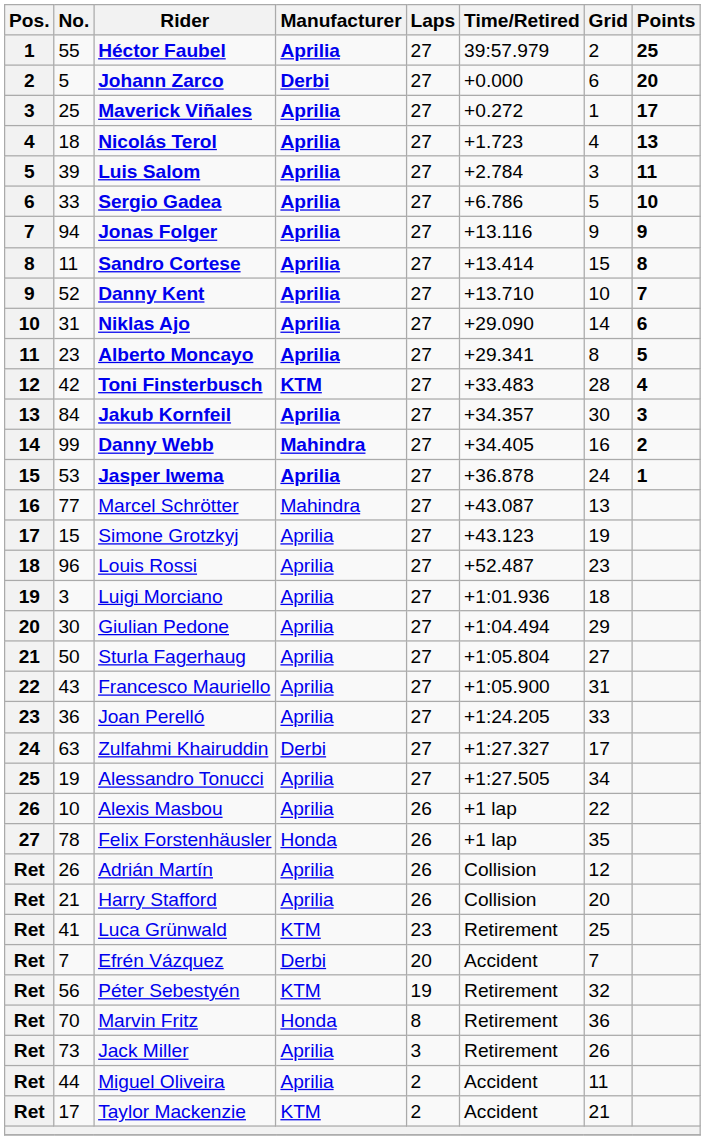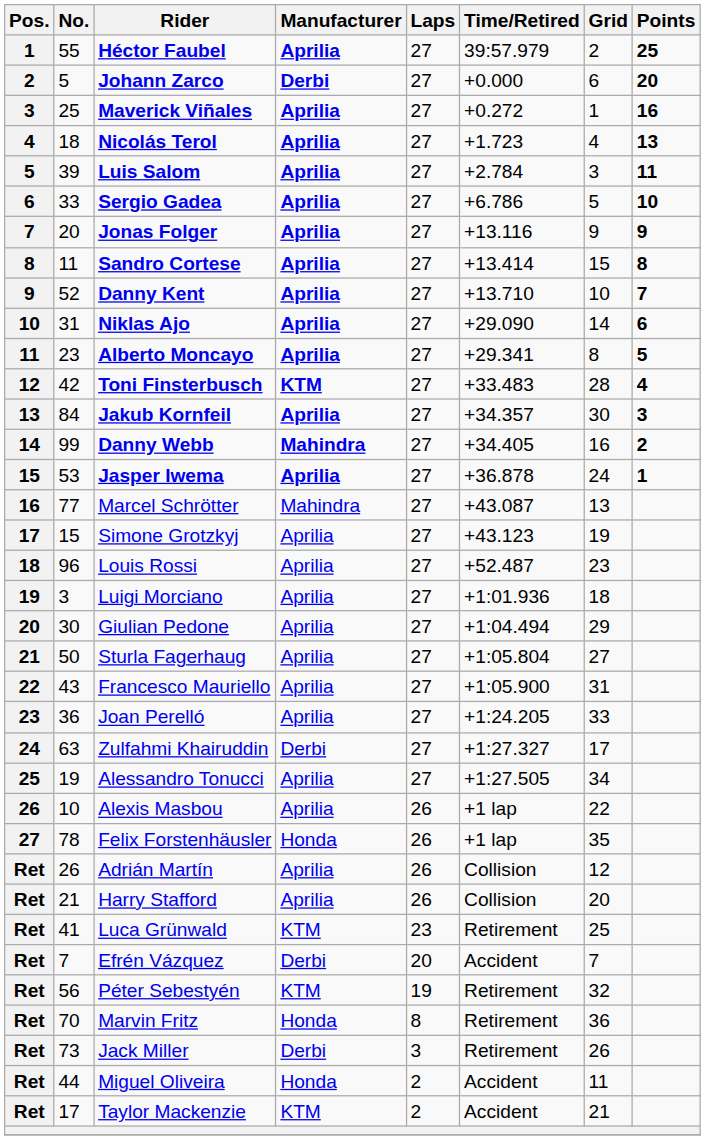 <table class="wikitable" style="font-size: 95%;">
 <tr>
 <th>Pos.</th>
 <th>No.</th>
 <th>Rider</th>
 <th>Manufacturer</th>
 <th>Laps</th>
 <th>Time/Retired</th>
 <th>Grid</th>
 <th>Points</th>
 </tr>
 <tr>
 <th>1</th>
 <td>55</td>
 <td> <strong><a href='#'>Héctor Faubel</a></strong></td>
 <td><strong><a href='#'>Aprilia</a></strong></td>
 <td>27</td>
 <td>39:57.979</td>
 <td>2</td>
 <td><strong>25</strong></td>
 </tr>
 <tr>
 <th>2</th>
 <td>5</td>
 <td> <strong><a href='#'>Johann Zarco</a></strong></td>
 <td><strong><a href='#'>Derbi</a></strong></td>
 <td>27</td>
 <td>+0.000</td>
 <td>6</td>
 <td><strong>20</strong></td>
 </tr>
 <tr>
 <th>3</th>
 <td>25</td>
 <td> <strong><a href='#'>Maverick Viñales</a></strong></td>
 <td><strong><a href='#'>Aprilia</a></strong></td>
 <td>27</td>
 <td>+0.272</td>
 <td>1</td>
-<td><strong>17</strong></td>
+<td><strong>16</strong></td>
 </tr>
 <tr>
 <th>4</th>
 <td>18</td>
 <td> <strong><a href='#'>Nicolás Terol</a></strong></td>
 <td><strong><a href='#'>Aprilia</a></strong></td>
 <td>27</td>
 <td>+1.723</td>
 <td>4</td>
 <td><strong>13</strong></td>
 </tr>
 <tr>
 <th>5</th>
 <td>39</td>
 <td> <strong><a href='#'>Luis Salom</a></strong></td>
 <td><strong><a href='#'>Aprilia</a></strong></td>
 <td>27</td>
 <td>+2.784</td>
 <td>3</td>
 <td><strong>11</strong></td>
 </tr>
 <tr>
 <th>6</th>
 <td>33</td>
 <td> <strong><a href='#'>Sergio Gadea</a></strong></td>
 <td><strong><a href='#'>Aprilia</a></strong></td>
 <td>27</td>
 <td>+6.786</td>
 <td>5</td>
 <td><strong>10</strong></td>
 </tr>
 <tr>
 <th>7</th>
-<td>94</td>
+<td>20</td>
 <td> <strong><a href='#'>Jonas Folger</a></strong></td>
 <td><strong><a href='#'>Aprilia</a></strong></td>
 <td>27</td>
 <td>+13.116</td>
 <td>9</td>
 <td><strong>9</strong></td>
 </tr>
 <tr>
 <th>8</th>
 <td>11</td>
 <td> <strong><a href='#'>Sandro Cortese</a></strong></td>
 <td><strong><a href='#'>Aprilia</a></strong></td>
 <td>27</td>
 <td>+13.414</td>
 <td>15</td>
 <td><strong>8</strong></td>
 </tr>
 <tr>
 <th>9</th>
 <td>52</td>
 <td> <strong><a href='#'>Danny Kent</a></strong></td>
 <td><strong><a href='#'>Aprilia</a></strong></td>
 <td>27</td>
 <td>+13.710</td>
 <td>10</td>
 <td><strong>7</strong></td>
 </tr>
 <tr>
 <th>10</th>
 <td>31</td>
 <td> <strong><a href='#'>Niklas Ajo</a></strong></td>
 <td><strong><a href='#'>Aprilia</a></strong></td>
 <td>27</td>
 <td>+29.090</td>
 <td>14</td>
 <td><strong>6</strong></td>
 </tr>
 <tr>
 <th>11</th>
 <td>23</td>
 <td> <strong><a href='#'>Alberto Moncayo</a></strong></td>
 <td><strong><a href='#'>Aprilia</a></strong></td>
 <td>27</td>
 <td>+29.341</td>
 <td>8</td>
 <td><strong>5</strong></td>
 </tr>
 <tr>
 <th>12</th>
 <td>42</td>
 <td> <strong><a href='#'>Toni Finsterbusch</a></strong></td>
 <td><strong><a href='#'>KTM</a></strong></td>
 <td>27</td>
 <td>+33.483</td>
 <td>28</td>
 <td><strong>4</strong></td>
 </tr>
 <tr>
 <th>13</th>
 <td>84</td>
 <td> <strong><a href='#'>Jakub Kornfeil</a></strong></td>
 <td><strong><a href='#'>Aprilia</a></strong></td>
 <td>27</td>
 <td>+34.357</td>
 <td>30</td>
 <td><strong>3</strong></td>
 </tr>
 <tr>
 <th>14</th>
 <td>99</td>
 <td> <strong><a href='#'>Danny Webb</a></strong></td>
 <td><strong><a href='#'>Mahindra</a></strong></td>
 <td>27</td>
 <td>+34.405</td>
 <td>16</td>
 <td><strong>2</strong></td>
 </tr>
 <tr>
 <th>15</th>
 <td>53</td>
 <td> <strong><a href='#'>Jasper Iwema</a></strong></td>
 <td><strong><a href='#'>Aprilia</a></strong></td>
 <td>27</td>
 <td>+36.878</td>
 <td>24</td>
 <td><strong>1</strong></td>
 </tr>
 <tr>
 <th>16</th>
 <td>77</td>
 <td> <a href='#'>Marcel Schrötter</a></td>
 <td><a href='#'>Mahindra</a></td>
 <td>27</td>
 <td>+43.087</td>
 <td>13</td>
 <td></td>
 </tr>
 <tr>
 <th>17</th>
 <td>15</td>
 <td> <a href='#'>Simone Grotzkyj</a></td>
 <td><a href='#'>Aprilia</a></td>
 <td>27</td>
 <td>+43.123</td>
 <td>19</td>
 <td></td>
 </tr>
 <tr>
 <th>18</th>
 <td>96</td>
 <td> <a href='#'>Louis Rossi</a></td>
 <td><a href='#'>Aprilia</a></td>
 <td>27</td>
 <td>+52.487</td>
 <td>23</td>
 <td></td>
 </tr>
 <tr>
 <th>19</th>
 <td>3</td>
 <td> <a href='#'>Luigi Morciano</a></td>
 <td><a href='#'>Aprilia</a></td>
 <td>27</td>
 <td>+1:01.936</td>
 <td>18</td>
 <td></td>
 </tr>
 <tr>
 <th>20</th>
 <td>30</td>
 <td> <a href='#'>Giulian Pedone</a></td>
 <td><a href='#'>Aprilia</a></td>
 <td>27</td>
 <td>+1:04.494</td>
 <td>29</td>
 <td></td>
 </tr>
 <tr>
 <th>21</th>
 <td>50</td>
 <td> <a href='#'>Sturla Fagerhaug</a></td>
 <td><a href='#'>Aprilia</a></td>
 <td>27</td>
 <td>+1:05.804</td>
 <td>27</td>
 <td></td>
 </tr>
 <tr>
 <th>22</th>
 <td>43</td>
 <td> <a href='#'>Francesco Mauriello</a></td>
 <td><a href='#'>Aprilia</a></td>
 <td>27</td>
 <td>+1:05.900</td>
 <td>31</td>
 <td></td>
 </tr>
 <tr>
 <th>23</th>
 <td>36</td>
 <td> <a href='#'>Joan Perelló</a></td>
 <td><a href='#'>Aprilia</a></td>
 <td>27</td>
 <td>+1:24.205</td>
 <td>33</td>
 <td></td>
 </tr>
 <tr>
 <th>24</th>
 <td>63</td>
 <td> <a href='#'>Zulfahmi Khairuddin</a></td>
 <td><a href='#'>Derbi</a></td>
 <td>27</td>
 <td>+1:27.327</td>
 <td>17</td>
 <td></td>
 </tr>
 <tr>
 <th>25</th>
 <td>19</td>
 <td> <a href='#'>Alessandro Tonucci</a></td>
 <td><a href='#'>Aprilia</a></td>
 <td>27</td>
 <td>+1:27.505</td>
 <td>34</td>
 <td></td>
 </tr>
 <tr>
 <th>26</th>
 <td>10</td>
 <td> <a href='#'>Alexis Masbou</a></td>
 <td><a href='#'>Aprilia</a></td>
 <td>26</td>
 <td>+1 lap</td>
 <td>22</td>
 <td></td>
 </tr>
 <tr>
 <th>27</th>
 <td>78</td>
 <td> <a href='#'>Felix Forstenhäusler</a></td>
 <td><a href='#'>Honda</a></td>
 <td>26</td>
 <td>+1 lap</td>
 <td>35</td>
 <td></td>
 </tr>
 <tr>
 <th>Ret</th>
 <td>26</td>
 <td> <a href='#'>Adrián Martín</a></td>
 <td><a href='#'>Aprilia</a></td>
 <td>26</td>
 <td>Collision</td>
 <td>12</td>
 <td></td>
 </tr>
 <tr>
 <th>Ret</th>
 <td>21</td>
 <td> <a href='#'>Harry Stafford</a></td>
 <td><a href='#'>Aprilia</a></td>
 <td>26</td>
 <td>Collision</td>
 <td>20</td>
 <td></td>
 </tr>
 <tr>
 <th>Ret</th>
 <td>41</td>
 <td> <a href='#'>Luca Grünwald</a></td>
 <td><a href='#'>KTM</a></td>
 <td>23</td>
 <td>Retirement</td>
 <td>25</td>
 <td></td>
 </tr>
 <tr>
 <th>Ret</th>
 <td>7</td>
 <td> <a href='#'>Efrén Vázquez</a></td>
 <td><a href='#'>Derbi</a></td>
 <td>20</td>
 <td>Accident</td>
 <td>7</td>
 <td></td>
 </tr>
 <tr>
 <th>Ret</th>
 <td>56</td>
 <td> <a href='#'>Péter Sebestyén</a></td>
 <td><a href='#'>KTM</a></td>
 <td>19</td>
 <td>Retirement</td>
 <td>32</td>
 <td></td>
 </tr>
 <tr>
 <th>Ret</th>
 <td>70</td>
 <td> <a href='#'>Marvin Fritz</a></td>
 <td><a href='#'>Honda</a></td>
 <td>8</td>
 <td>Retirement</td>
 <td>36</td>
 <td></td>
 </tr>
 <tr>
 <th>Ret</th>
 <td>73</td>
 <td> <a href='#'>Jack Miller</a></td>
-<td><a href='#'>Aprilia</a></td>
+<td><a href='#'>Derbi</a></td>
 <td>3</td>
 <td>Retirement</td>
 <td>26</td>
 <td></td>
 </tr>
 <tr>
 <th>Ret</th>
 <td>44</td>
 <td> <a href='#'>Miguel Oliveira</a></td>
-<td><a href='#'>Aprilia</a></td>
+<td><a href='#'>Honda</a></td>
 <td>2</td>
 <td>Accident</td>
 <td>11</td>
 <td></td>
 </tr>
 <tr>
 <th>Ret</th>
 <td>17</td>
 <td> <a href='#'>Taylor Mackenzie</a></td>
 <td><a href='#'>KTM</a></td>
 <td>2</td>
 <td>Accident</td>
 <td>21</td>
 <td></td>
 </tr>
 <tr>
 <th colspan=8></th>
 </tr>
 <tr>
 </tr>
 </table>
